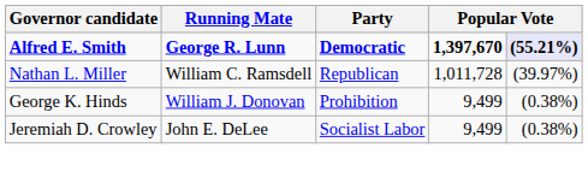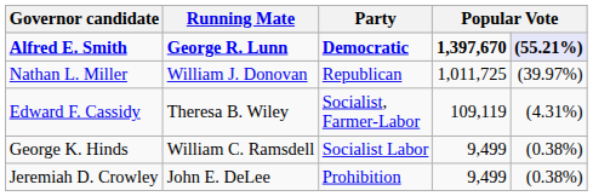 <table class=wikitable>
 <tr style="background:lightgrey">
 <th>Governor candidate</th>
 <th><a href='#'>Running Mate</a></th>
 <th>Party</th>
 <th colspan="2">Popular Vote</th>
 </tr>
 <tr>
 <td><strong><a href='#'>Alfred E. Smith</a></strong></td>
 <td><strong><a href='#'>George R. Lunn</a></strong></td>
 <td><strong><a href='#'>Democratic</a></strong></td>
 <td style="text-align:right"><strong>1,397,670</strong></td>
 <td style="background: lavender; text-align:right"><strong>(55.21%)</strong></td>
 </tr>
 <tr>
 <td><a href='#'>Nathan L. Miller</a></td>
-<td>William C. Ramsdell</td>
+<td><a href='#'>William J. Donovan</a></td>
 <td><a href='#'>Republican</a></td>
-<td style="text-align:right">1,011,728</td>
+<td style="text-align:right">1,011,725</td>
 <td style="text-align:right">(39.97%)</td>
 </tr>
 <tr>
+<td><a href='#'>Edward F. Cassidy</a></td>
+<td>Theresa B. Wiley</td>
+<td><a href='#'>Socialist</a>,<br><a href='#'>Farmer-Labor</a></td>
+<td style="text-align:right">109,119</td>
+<td style="text-align:right">(4.31%)</td>
+</tr>
+<tr>
 <td>George K. Hinds</td>
-<td><a href='#'>William J. Donovan</a></td>
-<td><a href='#'>Prohibition</a></td>
+<td>William C. Ramsdell</td>
+<td><a href='#'>Socialist Labor</a></td>
 <td style="text-align:right">9,499</td>
 <td style="text-align:right">(0.38%)</td>
 </tr>
 <tr>
 <td>Jeremiah D. Crowley</td>
 <td>John E. DeLee</td>
-<td><a href='#'>Socialist Labor</a></td>
+<td><a href='#'>Prohibition</a></td>
 <td style="text-align:right">9,499</td>
 <td style="text-align:right">(0.38%)</td>
 </tr>
 </table>
